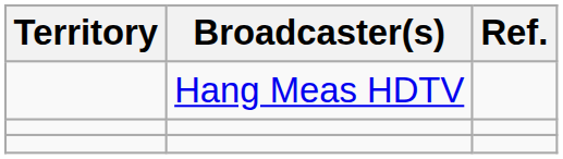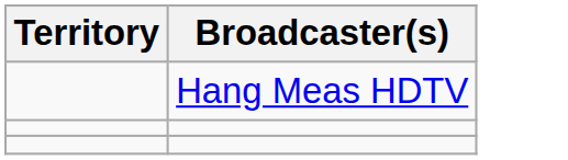 <table class="wikitable sortable">
 <tr>
 <th>Territory</th>
 <th>Broadcaster(s)</th>
-<th>Ref.</th>
 </tr>
 <tr>
 <td></td>
 <td><a href='#'>Hang Meas HDTV</a></td>
-<td></td>
 </tr>
 <tr>
-<td></td>
 <td></td>
 <td></td>
 </tr>
 <tr>
 <td></td>
 <td></td>
-<td></td>
 </tr>
 </table>
